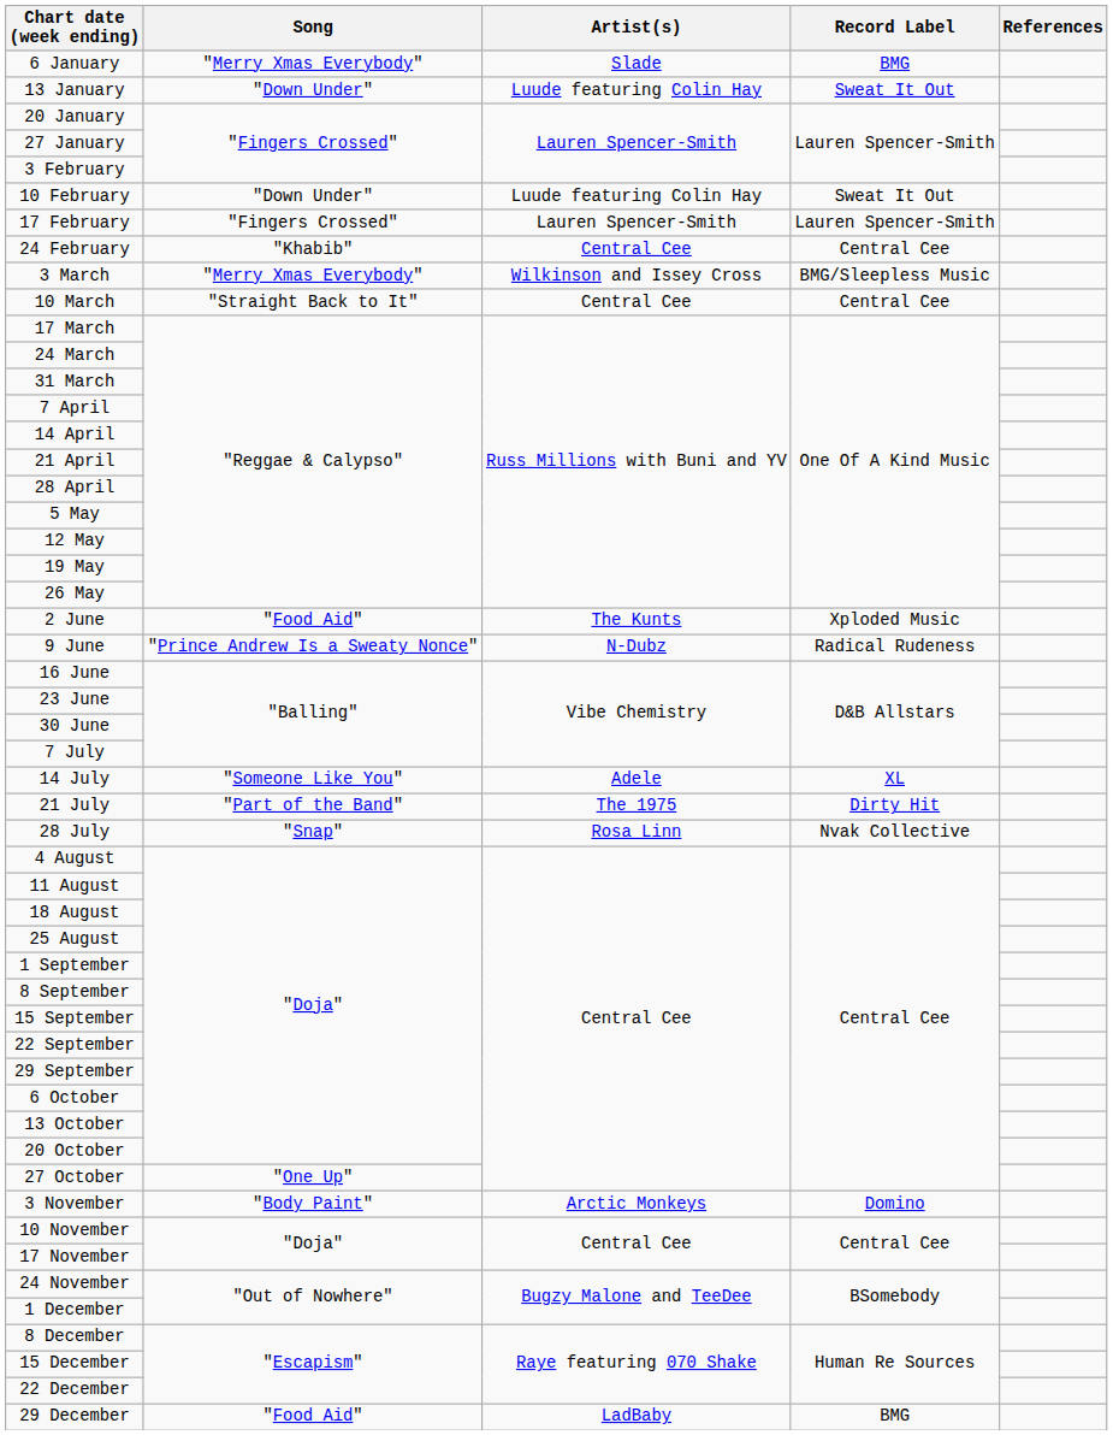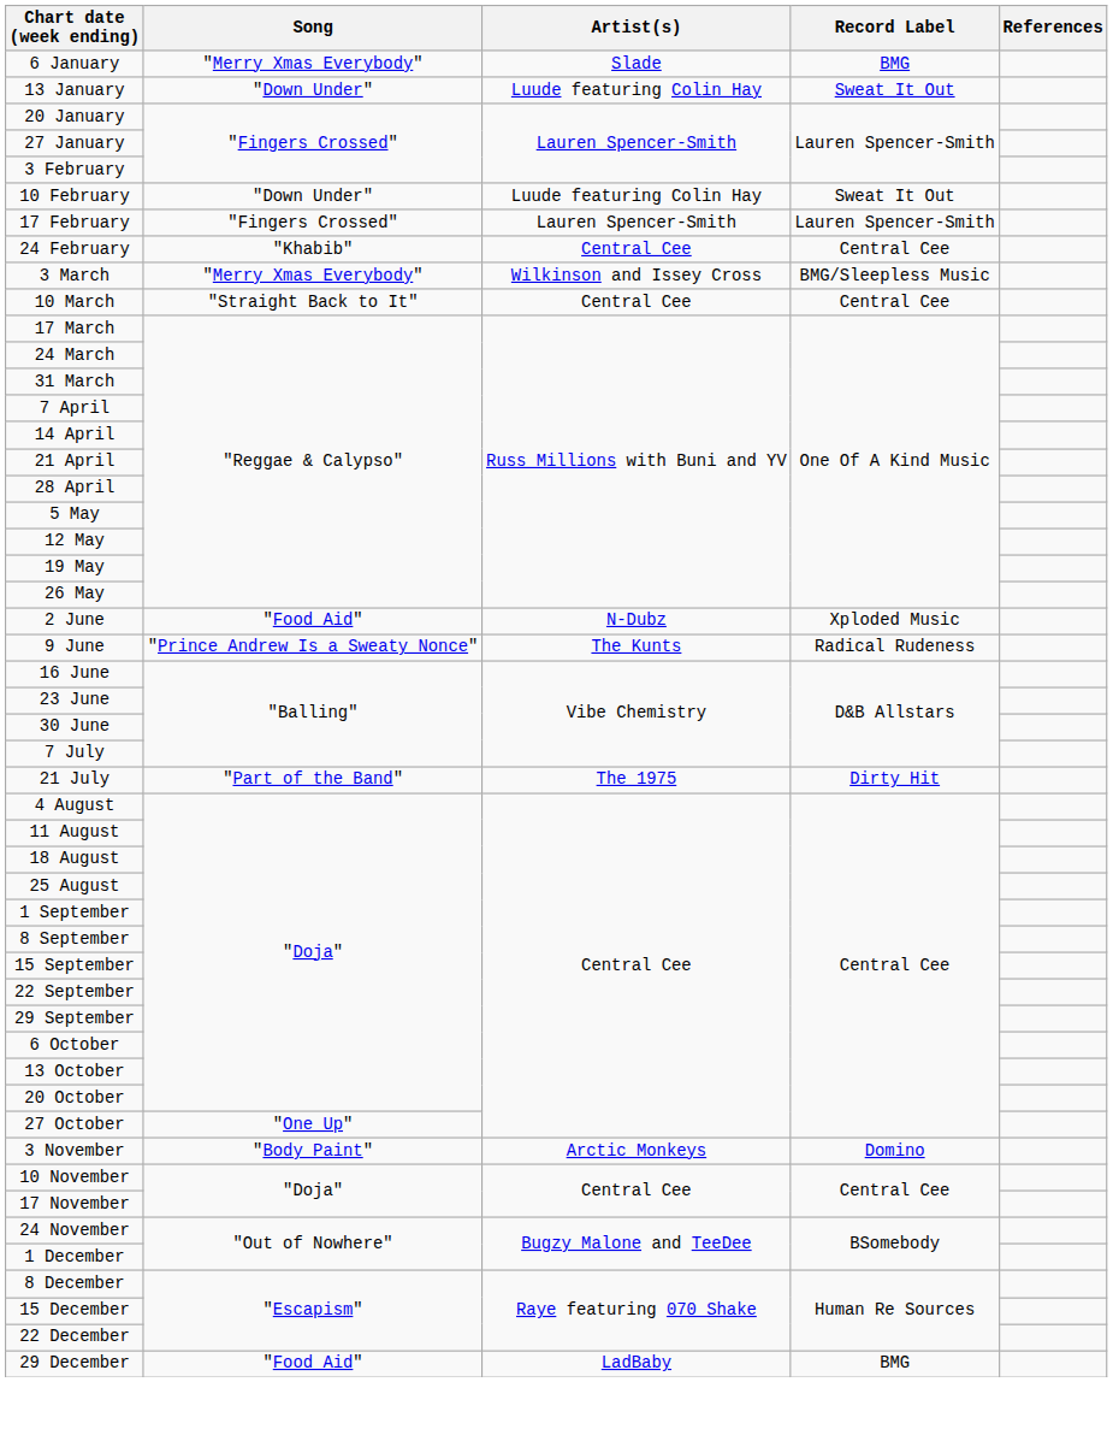 <table class="wikitable" style="font-size:97%; text-align:center;">
 <tr>
 <th>Chart date<br>(week ending)</th>
 <th>Song</th>
 <th>Artist(s)</th>
 <th>Record Label</th>
 <th>References</th>
 </tr>
 <tr>
 <td>6 January</td>
 <td>"<a href='#'>Merry Xmas Everybody</a>"</td>
 <td><a href='#'>Slade</a></td>
 <td><a href='#'>BMG</a></td>
 <td></td>
 </tr>
 <tr>
 <td>13 January</td>
 <td>"<a href='#'>Down Under</a>"</td>
 <td><a href='#'>Luude</a> featuring <a href='#'>Colin Hay</a></td>
 <td><a href='#'>Sweat It Out</a></td>
 <td></td>
 </tr>
 <tr>
 <td>20 January</td>
 <td rowspan=3>"<a href='#'>Fingers Crossed</a>"</td>
 <td rowspan=3><a href='#'>Lauren Spencer-Smith</a></td>
 <td rowspan=3>Lauren Spencer-Smith</td>
 <td></td>
 </tr>
 <tr>
 <td>27 January</td>
 <td></td>
 </tr>
 <tr>
 <td>3 February</td>
 <td></td>
 </tr>
 <tr>
 <td>10 February</td>
 <td>"Down Under"</td>
 <td>Luude featuring Colin Hay</td>
 <td>Sweat It Out</td>
 <td></td>
 </tr>
 <tr>
 <td>17 February</td>
 <td>"Fingers Crossed"</td>
 <td>Lauren Spencer-Smith</td>
 <td>Lauren Spencer-Smith</td>
 <td></td>
 </tr>
 <tr>
 <td>24 February</td>
 <td>"Khabib"</td>
 <td><a href='#'>Central Cee</a></td>
 <td>Central Cee</td>
 <td></td>
 </tr>
 <tr>
 <td>3 March</td>
 <td>"<a href='#'>Merry Xmas Everybody</a>"</td>
 <td><a href='#'>Wilkinson</a> and Issey Cross</td>
 <td>BMG/Sleepless Music</td>
 <td></td>
 </tr>
 <tr>
 <td>10 March </td>
 <td>"Straight Back to It"</td>
 <td>Central Cee</td>
 <td>Central Cee</td>
 <td></td>
 </tr>
 <tr>
 <td>17 March</td>
 <td rowspan=11>"Reggae & Calypso"</td>
 <td rowspan=11><a href='#'>Russ Millions</a> with Buni and YV</td>
 <td rowspan=11>One Of A Kind Music</td>
 <td></td>
 </tr>
 <tr>
 <td>24 March</td>
 <td></td>
 </tr>
 <tr>
 <td>31 March</td>
 <td></td>
 </tr>
 <tr>
 <td>7 April</td>
 <td></td>
 </tr>
 <tr>
 <td>14 April</td>
 <td></td>
 </tr>
 <tr>
 <td>21 April</td>
 <td></td>
 </tr>
 <tr>
 <td>28 April</td>
 <td></td>
 </tr>
 <tr>
 <td>5 May</td>
 <td></td>
 </tr>
 <tr>
 <td>12 May</td>
 <td></td>
 </tr>
 <tr>
 <td>19 May</td>
 <td></td>
 </tr>
 <tr>
 <td>26 May</td>
 <td></td>
 </tr>
 <tr>
 <td>2 June</td>
 <td>"<a href='#'>Food Aid</a>"</td>
-<td><a href='#'>The Kunts</a></td>
+<td><a href='#'>N-Dubz</a></td>
 <td>Xploded Music</td>
 <td></td>
 </tr>
 <tr>
 <td>9 June</td>
 <td>"<a href='#'>Prince Andrew Is a Sweaty Nonce</a>"</td>
-<td><a href='#'>N-Dubz</a></td>
+<td><a href='#'>The Kunts</a></td>
 <td>Radical Rudeness</td>
 <td></td>
 </tr>
 <tr>
 <td>16 June</td>
 <td rowspan=4>"Balling"</td>
 <td rowspan=4>Vibe Chemistry</td>
 <td rowspan=4>D&B Allstars</td>
 <td></td>
 </tr>
 <tr>
 <td>23 June</td>
 <td></td>
 </tr>
 <tr>
 <td>30 June</td>
 <td></td>
 </tr>
 <tr>
 <td>7 July</td>
 <td></td>
 </tr>
 <tr>
-<td>14 July</td>
-<td>"<a href='#'>Someone Like You</a>"</td>
-<td><a href='#'>Adele</a></td>
-<td><a href='#'>XL</a></td>
-<td></td>
-</tr>
-<tr>
 <td>21 July</td>
 <td>"<a href='#'>Part of the Band</a>"</td>
 <td><a href='#'>The 1975</a></td>
 <td><a href='#'>Dirty Hit</a></td>
-<td></td>
-</tr>
-<tr>
-<td>28 July</td>
-<td>"<a href='#'>Snap</a>"</td>
-<td><a href='#'>Rosa Linn</a></td>
-<td>Nvak Collective</td>
 <td></td>
 </tr>
 <tr>
 <td>4 August</td>
 <td rowspan=12>"<a href='#'>Doja</a>"</td>
 <td rowspan=13>Central Cee</td>
 <td rowspan=13>Central Cee</td>
 <td></td>
 </tr>
 <tr>
 <td>11 August</td>
 <td></td>
 </tr>
 <tr>
 <td>18 August</td>
 <td></td>
 </tr>
 <tr>
 <td>25 August</td>
 <td></td>
 </tr>
 <tr>
 <td>1 September</td>
 <td></td>
 </tr>
 <tr>
 <td>8 September</td>
 <td></td>
 </tr>
 <tr>
 <td>15 September</td>
 <td></td>
 </tr>
 <tr>
 <td>22 September</td>
 <td></td>
 </tr>
 <tr>
 <td>29 September</td>
 <td></td>
 </tr>
 <tr>
 <td>6 October</td>
 <td></td>
 </tr>
 <tr>
 <td>13 October</td>
 <td></td>
 </tr>
 <tr>
 <td>20 October</td>
 <td></td>
 </tr>
 <tr>
 <td>27 October</td>
 <td>"<a href='#'>One Up</a>"</td>
 <td></td>
 </tr>
 <tr>
 <td>3 November </td>
 <td>"<a href='#'>Body Paint</a>"</td>
 <td><a href='#'>Arctic Monkeys</a></td>
 <td><a href='#'>Domino</a></td>
 <td></td>
 </tr>
 <tr>
 <td>10 November</td>
 <td rowspan=2>"Doja"</td>
 <td rowspan=2>Central Cee</td>
 <td rowspan=2>Central Cee</td>
 <td></td>
 </tr>
 <tr>
 <td>17 November</td>
 <td></td>
 </tr>
 <tr>
 <td>24 November</td>
 <td rowspan=2>"Out of Nowhere"</td>
 <td rowspan=2><a href='#'>Bugzy Malone</a> and <a href='#'>TeeDee</a></td>
 <td rowspan=2>BSomebody</td>
 <td></td>
 </tr>
 <tr>
 <td>1 December</td>
 <td></td>
 </tr>
 <tr>
 <td>8 December</td>
 <td rowspan=3>"<a href='#'>Escapism</a>"</td>
 <td rowspan=3><a href='#'>Raye</a> featuring <a href='#'>070 Shake</a></td>
 <td rowspan=3>Human Re Sources</td>
 <td></td>
 </tr>
 <tr>
 <td>15 December</td>
 <td></td>
 </tr>
 <tr>
 <td>22 December</td>
 <td></td>
 </tr>
 <tr>
 <td>29 December </td>
 <td>"<a href='#'>Food Aid</a>"</td>
 <td><a href='#'>LadBaby</a></td>
 <td>BMG</td>
 <td></td>
 </tr>
 </table>
